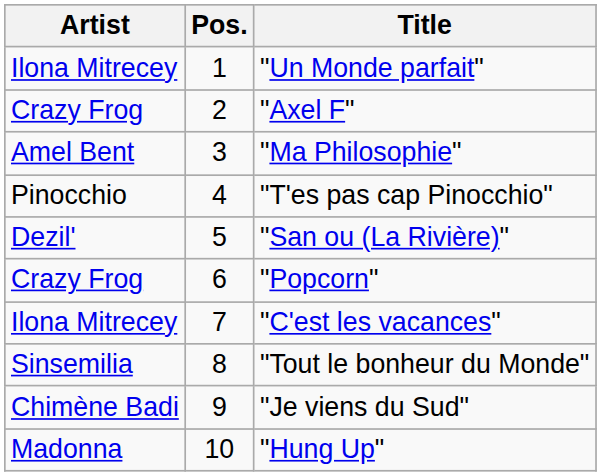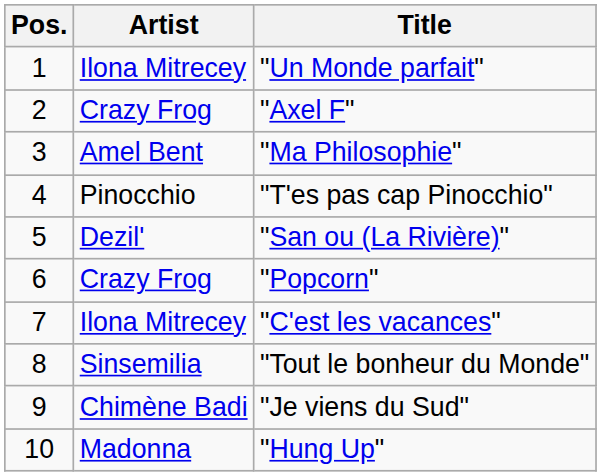 <table class="wikitable sortable">
 <tr>
+<th>Pos.</th>
 <th>Artist</th>
-<th>Pos.</th>
 <th>Title</th>
 </tr>
 <tr>
+<td style="text-align: center;">1</td>
 <td><a href='#'>Ilona Mitrecey</a></td>
-<td style="text-align: center;">1</td>
 <td>"<a href='#'>Un Monde parfait</a>"</td>
 </tr>
 <tr>
+<td style="text-align: center;">2</td>
 <td><a href='#'>Crazy Frog</a></td>
-<td style="text-align: center;">2</td>
 <td>"<a href='#'>Axel F</a>"</td>
 </tr>
 <tr>
+<td style="text-align: center;">3</td>
 <td><a href='#'>Amel Bent</a></td>
-<td style="text-align: center;">3</td>
 <td>"<a href='#'>Ma Philosophie</a>"</td>
 </tr>
 <tr>
+<td style="text-align: center;">4</td>
 <td>Pinocchio</td>
-<td style="text-align: center;">4</td>
 <td>"T'es pas cap Pinocchio"</td>
 </tr>
 <tr>
+<td style="text-align: center;">5</td>
 <td><a href='#'>Dezil'</a></td>
-<td style="text-align: center;">5</td>
 <td>"<a href='#'>San ou (La Rivière)</a>"</td>
 </tr>
 <tr>
+<td style="text-align: center;">6</td>
 <td><a href='#'>Crazy Frog</a></td>
-<td style="text-align: center;">6</td>
 <td>"<a href='#'>Popcorn</a>"</td>
 </tr>
 <tr>
+<td style="text-align: center;">7</td>
 <td><a href='#'>Ilona Mitrecey</a></td>
-<td style="text-align: center;">7</td>
 <td>"<a href='#'>C'est les vacances</a>"</td>
 </tr>
 <tr>
+<td style="text-align: center;">8</td>
 <td><a href='#'>Sinsemilia</a></td>
-<td style="text-align: center;">8</td>
 <td>"Tout le bonheur du Monde"</td>
 </tr>
 <tr>
+<td style="text-align: center;">9</td>
 <td><a href='#'>Chimène Badi</a></td>
-<td style="text-align: center;">9</td>
 <td>"Je viens du Sud"</td>
 </tr>
 <tr>
+<td style="text-align: center;">10</td>
 <td><a href='#'>Madonna</a></td>
-<td style="text-align: center;">10</td>
 <td>"<a href='#'>Hung Up</a>"</td>
 </tr>
 </table>
